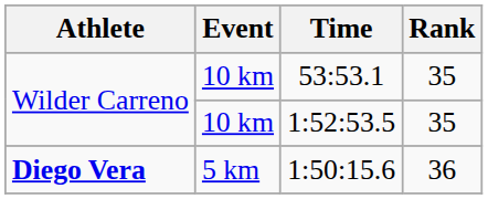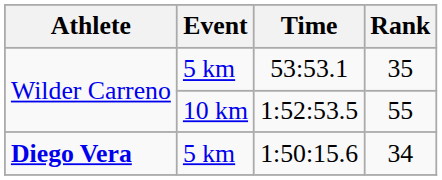 <table class="wikitable" style="font-size:90%;">
 <tr>
 <th>Athlete</th>
 <th>Event</th>
 <th>Time</th>
 <th>Rank</th>
 </tr>
 <tr align=center>
 <td align=left rowspan=2><a href='#'>Wilder Carreno</a></td>
-<td align=left><a href='#'>10 km</a></td>
+<td align=left><a href='#'>5 km</a></td>
 <td>53:53.1</td>
 <td>35</td>
 </tr>
 <tr align=center>
 <td align=left><a href='#'>10 km</a></td>
 <td>1:52:53.5</td>
-<td>35</td>
+<td>55</td>
 </tr>
 <tr align=center>
 <td align=left><strong><a href='#'>Diego Vera</a></strong></td>
 <td align=left><a href='#'>5 km</a></td>
 <td>1:50:15.6</td>
-<td>36</td>
+<td>34</td>
 </tr>
 </table>
